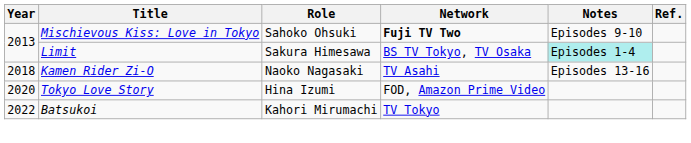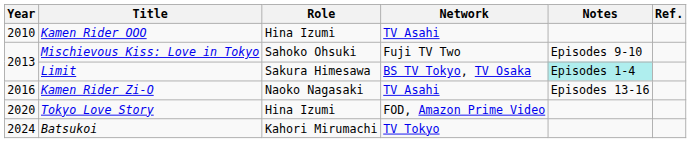 <table class="wikitable">
 <tr>
 <th>Year</th>
 <th>Title</th>
 <th>Role</th>
 <th>Network</th>
 <th>Notes</th>
 <th>Ref.</th>
 </tr>
 <tr>
+<td>2010</td>
+<td><em><a href='#'>Kamen Rider OOO</a></em></td>
+<td>Hina Izumi</td>
+<td><a href='#'>TV Asahi</a></td>
+<td></td>
+<td></td>
+</tr>
+<tr>
 <td rowspan="2">2013</td>
 <td><em><a href='#'>Mischievous Kiss: Love in Tokyo</a></em></td>
 <td>Sahoko Ohsuki</td>
-<td><strong>Fuji TV Two</strong></td>
+<td>Fuji TV Two</td>
 <td>Episodes 9-10</td>
 <td></td>
 </tr>
 <tr>
 <td><em><a href='#'>Limit</a></em></td>
 <td>Sakura Himesawa</td>
 <td><a href='#'>BS TV Tokyo</a>, <a href='#'>TV Osaka</a></td>
 <td style="background: paleturquoise;">Episodes 1-4</td>
 <td></td>
 </tr>
 <tr>
-<td>2018</td>
+<td>2016</td>
 <td><em><a href='#'>Kamen Rider Zi-O</a></em></td>
 <td>Naoko Nagasaki</td>
 <td><a href='#'>TV Asahi</a></td>
 <td>Episodes 13-16</td>
 <td></td>
 </tr>
 <tr>
 <td>2020</td>
 <td><em><a href='#'>Tokyo Love Story</a></em></td>
 <td>Hina Izumi</td>
 <td>FOD, <a href='#'>Amazon Prime Video</a></td>
 <td></td>
 <td></td>
 </tr>
 <tr>
-<td>2022</td>
+<td>2024</td>
 <td><em>Batsukoi</em></td>
 <td>Kahori Mirumachi</td>
 <td><a href='#'>TV Tokyo</a></td>
 <td></td>
 <td></td>
 </tr>
 </table>
